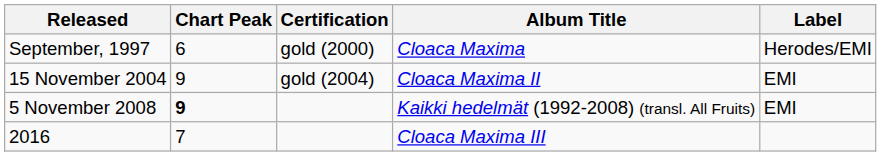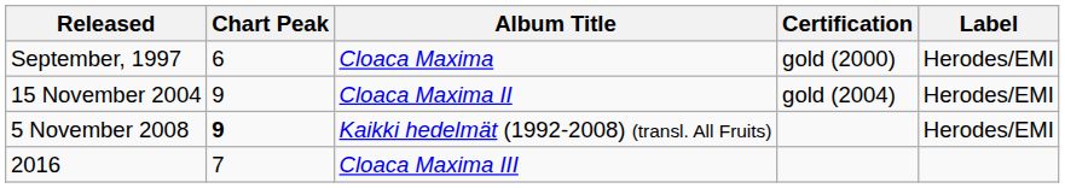 <table class="wikitable" style="font-size:95%;">
 <tr>
 <th>Released</th>
 <th>Chart Peak</th>
+<th>Album Title</th>
 <th>Certification</th>
-<th>Album Title</th>
 <th>Label</th>
 </tr>
 <tr>
 <td>September, 1997</td>
 <td>6</td>
+<td><em><a href='#'>Cloaca Maxima</a></em></td>
 <td>gold (2000)</td>
-<td><em><a href='#'>Cloaca Maxima</a></em></td>
 <td>Herodes/EMI</td>
 </tr>
 <tr>
 <td>15 November 2004</td>
 <td>9</td>
+<td><em><a href='#'>Cloaca Maxima II</a></em></td>
 <td>gold (2004)</td>
-<td><em><a href='#'>Cloaca Maxima II</a></em></td>
-<td>EMI</td>
+<td>Herodes/EMI</td>
 </tr>
 <tr>
 <td>5 November 2008</td>
 <td><strong>9</strong></td>
+<td><em><a href='#'>Kaikki hedelmät</a></em> (1992-2008) <small>(transl. All Fruits)</small></td>
 <td></td>
-<td><em><a href='#'>Kaikki hedelmät</a></em> (1992-2008) <small>(transl. All Fruits)</small></td>
-<td>EMI</td>
+<td>Herodes/EMI</td>
 </tr>
 <tr>
 <td>2016</td>
 <td>7</td>
+<td><em><a href='#'>Cloaca Maxima III</a></em></td>
 <td></td>
-<td><em><a href='#'>Cloaca Maxima III</a></em></td>
 <td></td>
 </tr>
 </table>
